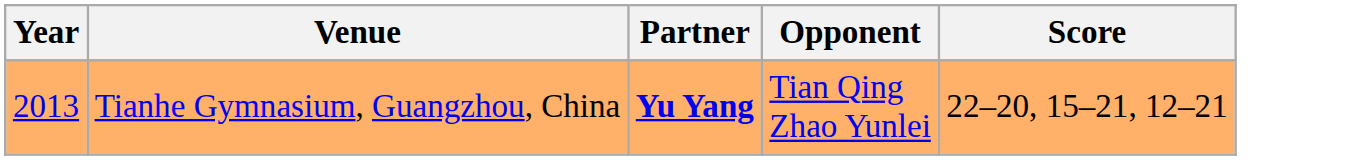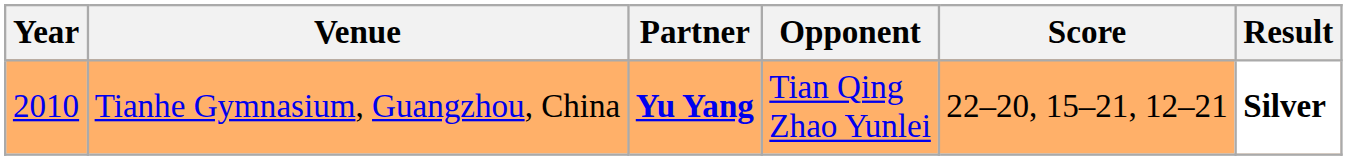 <table class="sortable wikitable" style="font-size: 90%;">
 <tr>
 <th>Year</th>
 <th>Venue</th>
 <th>Partner</th>
 <th>Opponent</th>
 <th>Score</th>
+<th>Result</th>
 </tr>
 <tr style="background:#FFB069">
-<td align="center"><a href='#'>2013</a></td>
+<td align="center"><a href='#'>2010</a></td>
 <td align="left"><a href='#'>Tianhe Gymnasium</a>, <a href='#'>Guangzhou</a>, China</td>
 <td align="left"><strong> <a href='#'>Yu Yang</a></strong></td>
 <td align="left"> <a href='#'>Tian Qing</a><br> <a href='#'>Zhao Yunlei</a></td>
 <td align="left">22–20, 15–21, 12–21</td>
+<td style="text-align:left; background:white"> <strong>Silver</strong></td>
 </tr>
 </table>
